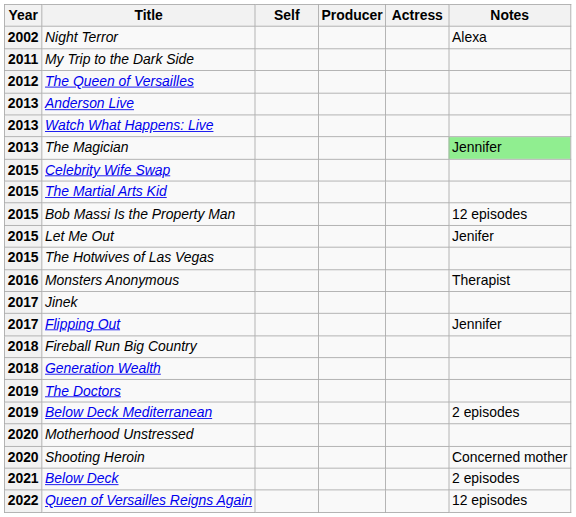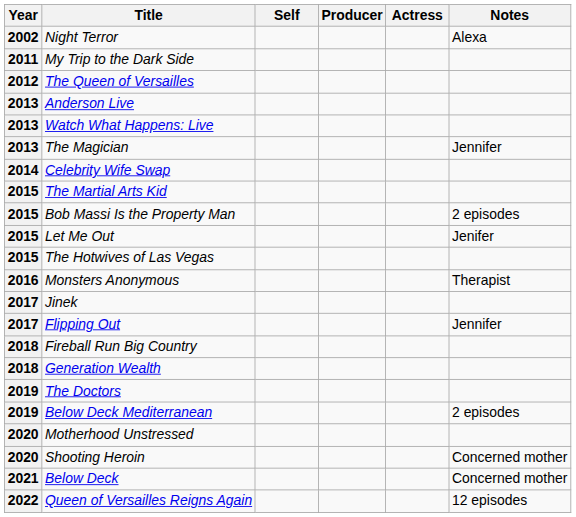 <table class="wikitable plainrowheaders sortable">
 <tr>
 <th scope="col">Year</th>
 <th scope="col">Title</th>
 <th scope="col" style="width:65px;">Self</th>
 <th scope="col" style="width:65px;">Producer</th>
 <th scope="col" style="width:65px;">Actress</th>
 <th scope="col" class="unsortable">Notes</th>
 </tr>
 <tr>
 <th scope="row" Year>2002</th>
 <td><em>Night Terror</em></td>
 <td></td>
 <td></td>
 <td></td>
 <td>Alexa</td>
 </tr>
 <tr>
 <th scope="row" Year>2011</th>
 <td><em>My Trip to the Dark Side</em></td>
 <td></td>
 <td></td>
 <td></td>
 <td></td>
 </tr>
 <tr>
 <th scope="row" Year>2012</th>
 <td><em><a href='#'>The Queen of Versailles</a></em></td>
 <td></td>
 <td></td>
 <td></td>
 <td></td>
 </tr>
 <tr>
 <th scope="row" Year>2013</th>
 <td><em><a href='#'>Anderson Live</a></em></td>
 <td></td>
 <td></td>
 <td></td>
 <td></td>
 </tr>
 <tr>
 <th scope="row" Year>2013</th>
 <td><em><a href='#'>Watch What Happens: Live</a></em></td>
 <td></td>
 <td></td>
 <td></td>
 <td></td>
 </tr>
 <tr>
 <th scope="row" Year>2013</th>
 <td><em>The Magician</em></td>
 <td></td>
 <td></td>
 <td></td>
-<td style="background: lightgreen;">Jennifer</td>
+<td>Jennifer</td>
 </tr>
 <tr>
-<th scope="row" Year>2015</th>
+<th scope="row" Year>2014</th>
 <td><em><a href='#'>Celebrity Wife Swap</a></em></td>
 <td></td>
 <td></td>
 <td></td>
 <td></td>
 </tr>
 <tr>
 <th scope="row" Year>2015</th>
 <td><em><a href='#'>The Martial Arts Kid</a></em></td>
 <td></td>
 <td></td>
 <td></td>
 <td></td>
 </tr>
 <tr>
 <th scope="row" Year>2015</th>
 <td><em>Bob Massi Is the Property Man</em></td>
 <td></td>
 <td></td>
 <td></td>
-<td>12 episodes</td>
+<td>2 episodes</td>
 </tr>
 <tr>
 <th scope="row" Year>2015</th>
 <td><em>Let Me Out</em></td>
 <td></td>
 <td></td>
 <td></td>
 <td>Jenifer</td>
 </tr>
 <tr>
 <th scope="row" Year>2015</th>
 <td><em>The Hotwives of Las Vegas</em></td>
 <td></td>
 <td></td>
 <td></td>
 <td></td>
 </tr>
 <tr>
 <th scope="row" Year>2016</th>
 <td><em>Monsters Anonymous</em></td>
 <td></td>
 <td></td>
 <td></td>
 <td>Therapist</td>
 </tr>
 <tr>
 <th scope="row" Year>2017</th>
 <td><em>Jinek</em></td>
 <td></td>
 <td></td>
 <td></td>
 <td></td>
 </tr>
 <tr>
 <th scope="row" Year>2017</th>
 <td><em><a href='#'>Flipping Out</a></em></td>
 <td></td>
 <td></td>
 <td></td>
 <td>Jennifer</td>
 </tr>
 <tr>
 <th scope="row" Year>2018</th>
 <td><em>Fireball Run Big Country</em></td>
 <td></td>
 <td></td>
 <td></td>
 <td></td>
 </tr>
 <tr>
 <th scope="row" Year>2018</th>
 <td><em><a href='#'>Generation Wealth</a></em></td>
 <td></td>
 <td></td>
 <td></td>
 <td></td>
 </tr>
 <tr>
 <th scope="row" Year>2019</th>
 <td><em><a href='#'>The Doctors</a></em></td>
 <td></td>
 <td></td>
 <td></td>
 <td></td>
 </tr>
 <tr>
 <th scope="row" Year>2019</th>
 <td><em><a href='#'>Below Deck Mediterranean</a></em></td>
 <td></td>
 <td></td>
 <td></td>
 <td>2 episodes</td>
 </tr>
 <tr>
 <th scope="row" Year>2020</th>
 <td><em>Motherhood Unstressed</em></td>
 <td></td>
 <td></td>
 <td></td>
 <td></td>
 </tr>
 <tr>
 <th scope="row" Year>2020</th>
 <td><em>Shooting Heroin</em></td>
 <td></td>
 <td></td>
 <td></td>
 <td>Concerned mother</td>
 </tr>
 <tr>
 <th scope="row" Year>2021</th>
 <td><em><a href='#'>Below Deck</a></em></td>
 <td></td>
 <td></td>
 <td></td>
-<td>2 episodes</td>
+<td>Concerned mother</td>
 </tr>
 <tr>
 <th scope="row" Year>2022</th>
 <td><em><a href='#'>Queen of Versailles Reigns Again</a></em></td>
 <td></td>
 <td></td>
 <td></td>
 <td>12 episodes</td>
 </tr>
 </table>
